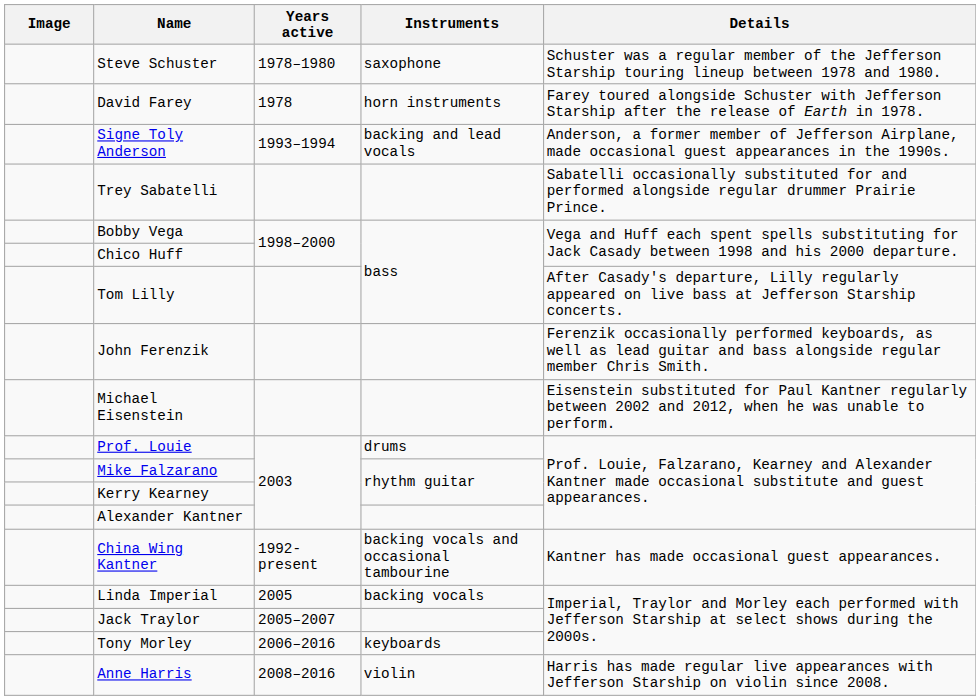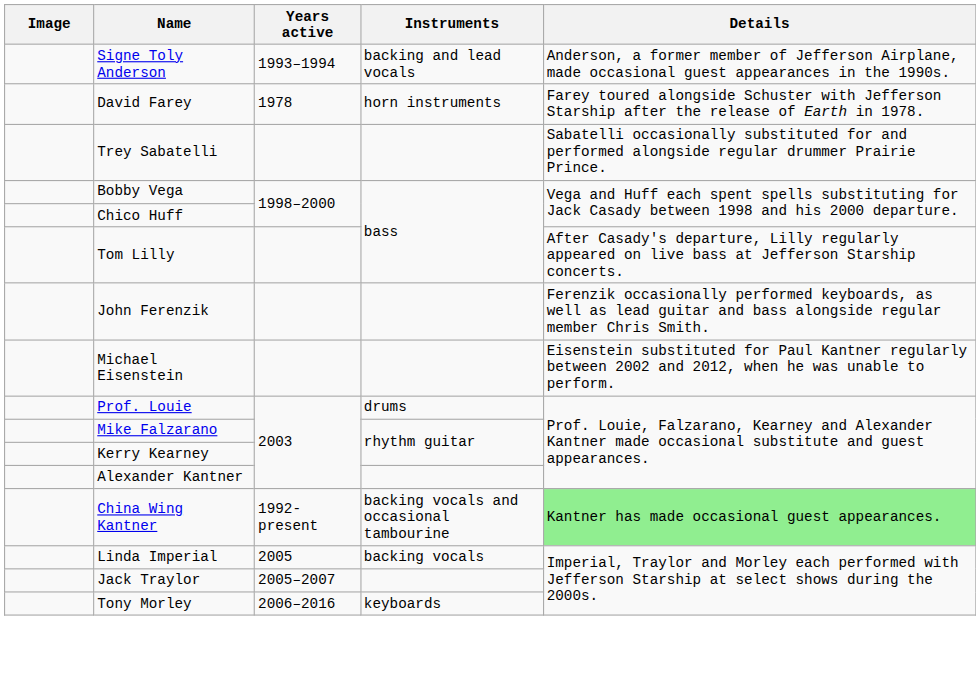 <table class="wikitable" border="1" width="100%">
 <tr>
 <th width="75">Image</th>
 <th width="140">Name</th>
 <th width="90">Years active</th>
 <th width="160">Instruments</th>
 <th>Details</th>
 </tr>
 <tr>
 <td></td>
-<td>Steve Schuster</td>
-<td>1978–1980</td>
-<td>saxophone</td>
-<td>Schuster was a regular member of the Jefferson Starship touring lineup between 1978 and 1980.</td>
+<td><a href='#'>Signe Toly Anderson</a></td>
+<td>1993–1994 </td>
+<td>backing and lead vocals</td>
+<td>Anderson, a former member of Jefferson Airplane, made occasional guest appearances in the 1990s.</td>
 </tr>
 <tr>
 <td></td>
 <td>David Farey</td>
 <td>1978</td>
 <td>horn instruments</td>
 <td>Farey toured alongside Schuster with Jefferson Starship after the release of <em>Earth</em> in 1978.</td>
-</tr>
-<tr>
-<td></td>
-<td><a href='#'>Signe Toly Anderson</a></td>
-<td>1993–1994 </td>
-<td>backing and lead vocals</td>
-<td>Anderson, a former member of Jefferson Airplane, made occasional guest appearances in the 1990s.</td>
 </tr>
 <tr>
 <td></td>
 <td>Trey Sabatelli</td>
 <td></td>
 <td></td>
 <td>Sabatelli occasionally substituted for and performed alongside regular drummer Prairie Prince.</td>
 </tr>
 <tr>
 <td></td>
 <td>Bobby Vega</td>
 <td rowspan="2">1998–2000</td>
 <td rowspan="3">bass</td>
 <td rowspan="2">Vega and Huff each spent spells substituting for Jack Casady between 1998 and his 2000 departure.</td>
 </tr>
 <tr>
 <td></td>
 <td>Chico Huff</td>
 </tr>
 <tr>
 <td></td>
 <td>Tom Lilly</td>
 <td></td>
 <td>After Casady's departure, Lilly regularly appeared on live bass at Jefferson Starship concerts.</td>
 </tr>
 <tr>
 <td></td>
 <td>John Ferenzik</td>
 <td></td>
 <td></td>
 <td>Ferenzik occasionally performed keyboards, as well as lead guitar and bass alongside regular member Chris Smith.</td>
 </tr>
 <tr>
 <td></td>
 <td>Michael Eisenstein</td>
 <td></td>
 <td></td>
 <td>Eisenstein substituted for Paul Kantner regularly between 2002 and 2012, when he was unable to perform.</td>
 </tr>
 <tr>
 <td></td>
 <td><a href='#'>Prof. Louie</a></td>
 <td rowspan="4">2003</td>
 <td>drums</td>
 <td rowspan="4">Prof. Louie, Falzarano, Kearney and Alexander Kantner made occasional substitute and guest appearances.</td>
 </tr>
 <tr>
 <td></td>
 <td><a href='#'>Mike Falzarano</a></td>
 <td rowspan="2">rhythm guitar</td>
 </tr>
 <tr>
 <td></td>
 <td>Kerry Kearney</td>
 </tr>
 <tr>
 <td></td>
 <td>Alexander Kantner</td>
 <td></td>
 </tr>
 <tr>
 <td></td>
 <td><a href='#'>China Wing Kantner</a></td>
 <td>1992-present</td>
 <td>backing vocals and occasional tambourine</td>
-<td>Kantner has made occasional guest appearances.</td>
+<td style="background: lightgreen;">Kantner has made occasional guest appearances.</td>
 </tr>
 <tr>
 <td></td>
 <td>Linda Imperial</td>
 <td>2005</td>
 <td>backing vocals</td>
 <td rowspan="3">Imperial, Traylor and Morley each performed with Jefferson Starship at select shows during the 2000s.</td>
 </tr>
 <tr>
 <td></td>
 <td>Jack Traylor</td>
 <td>2005–2007</td>
 <td></td>
 </tr>
 <tr>
 <td></td>
 <td>Tony Morley</td>
 <td>2006–2016</td>
 <td>keyboards</td>
 </tr>
-<tr>
-<td></td>
-<td><a href='#'>Anne Harris</a></td>
-<td>2008–2016</td>
-<td>violin</td>
-<td>Harris has made regular live appearances with Jefferson Starship on violin since 2008.</td>
-</tr>
 </table>
